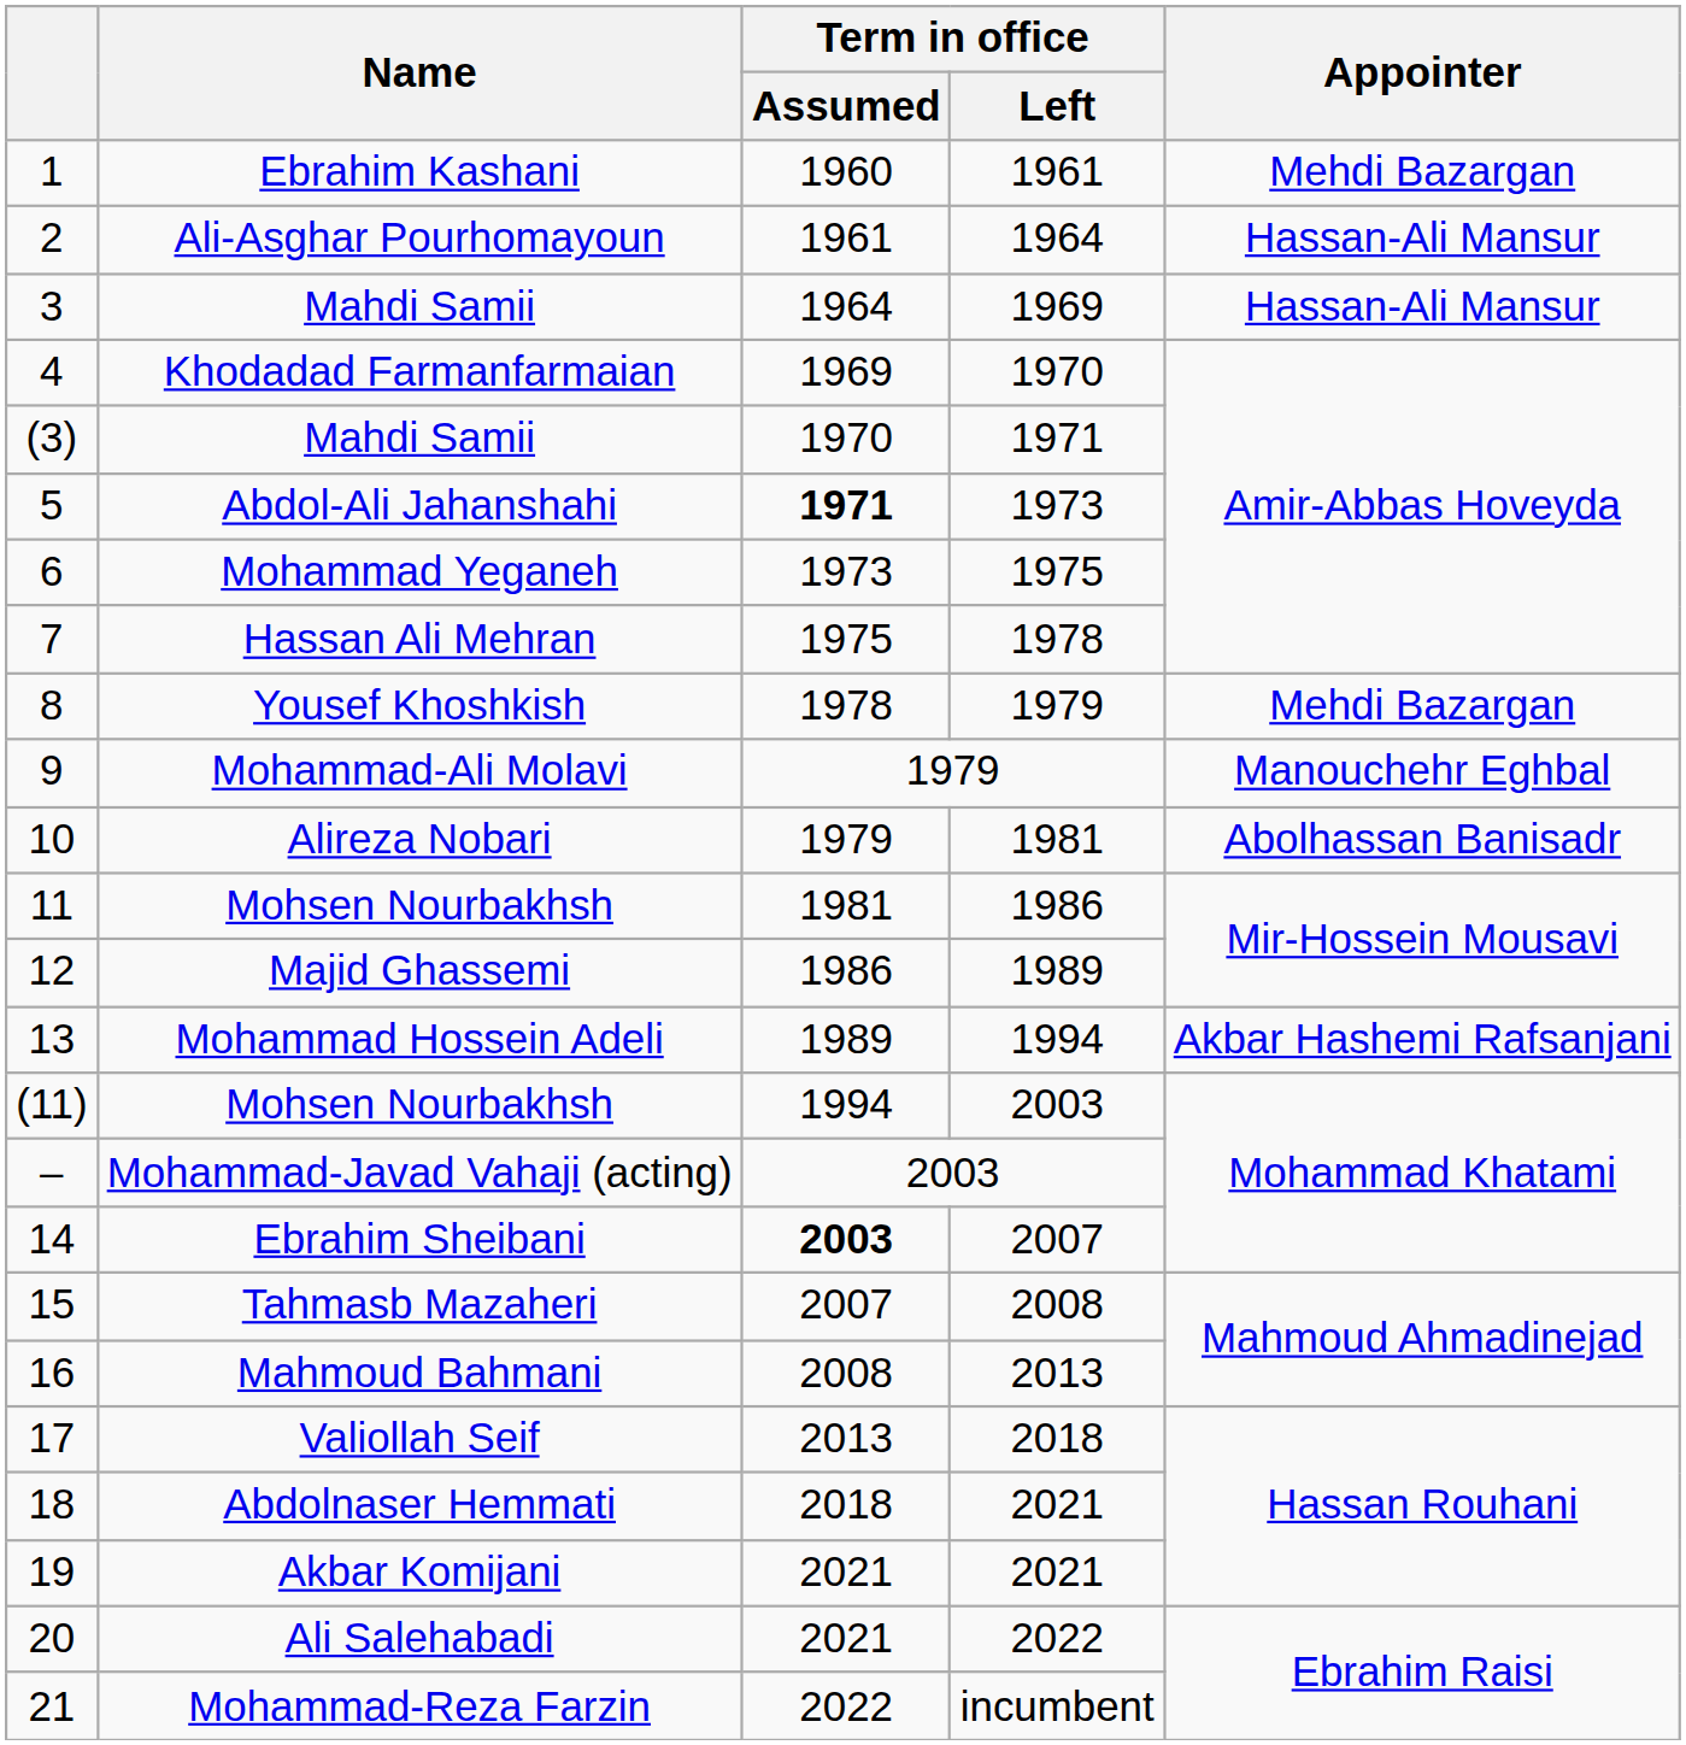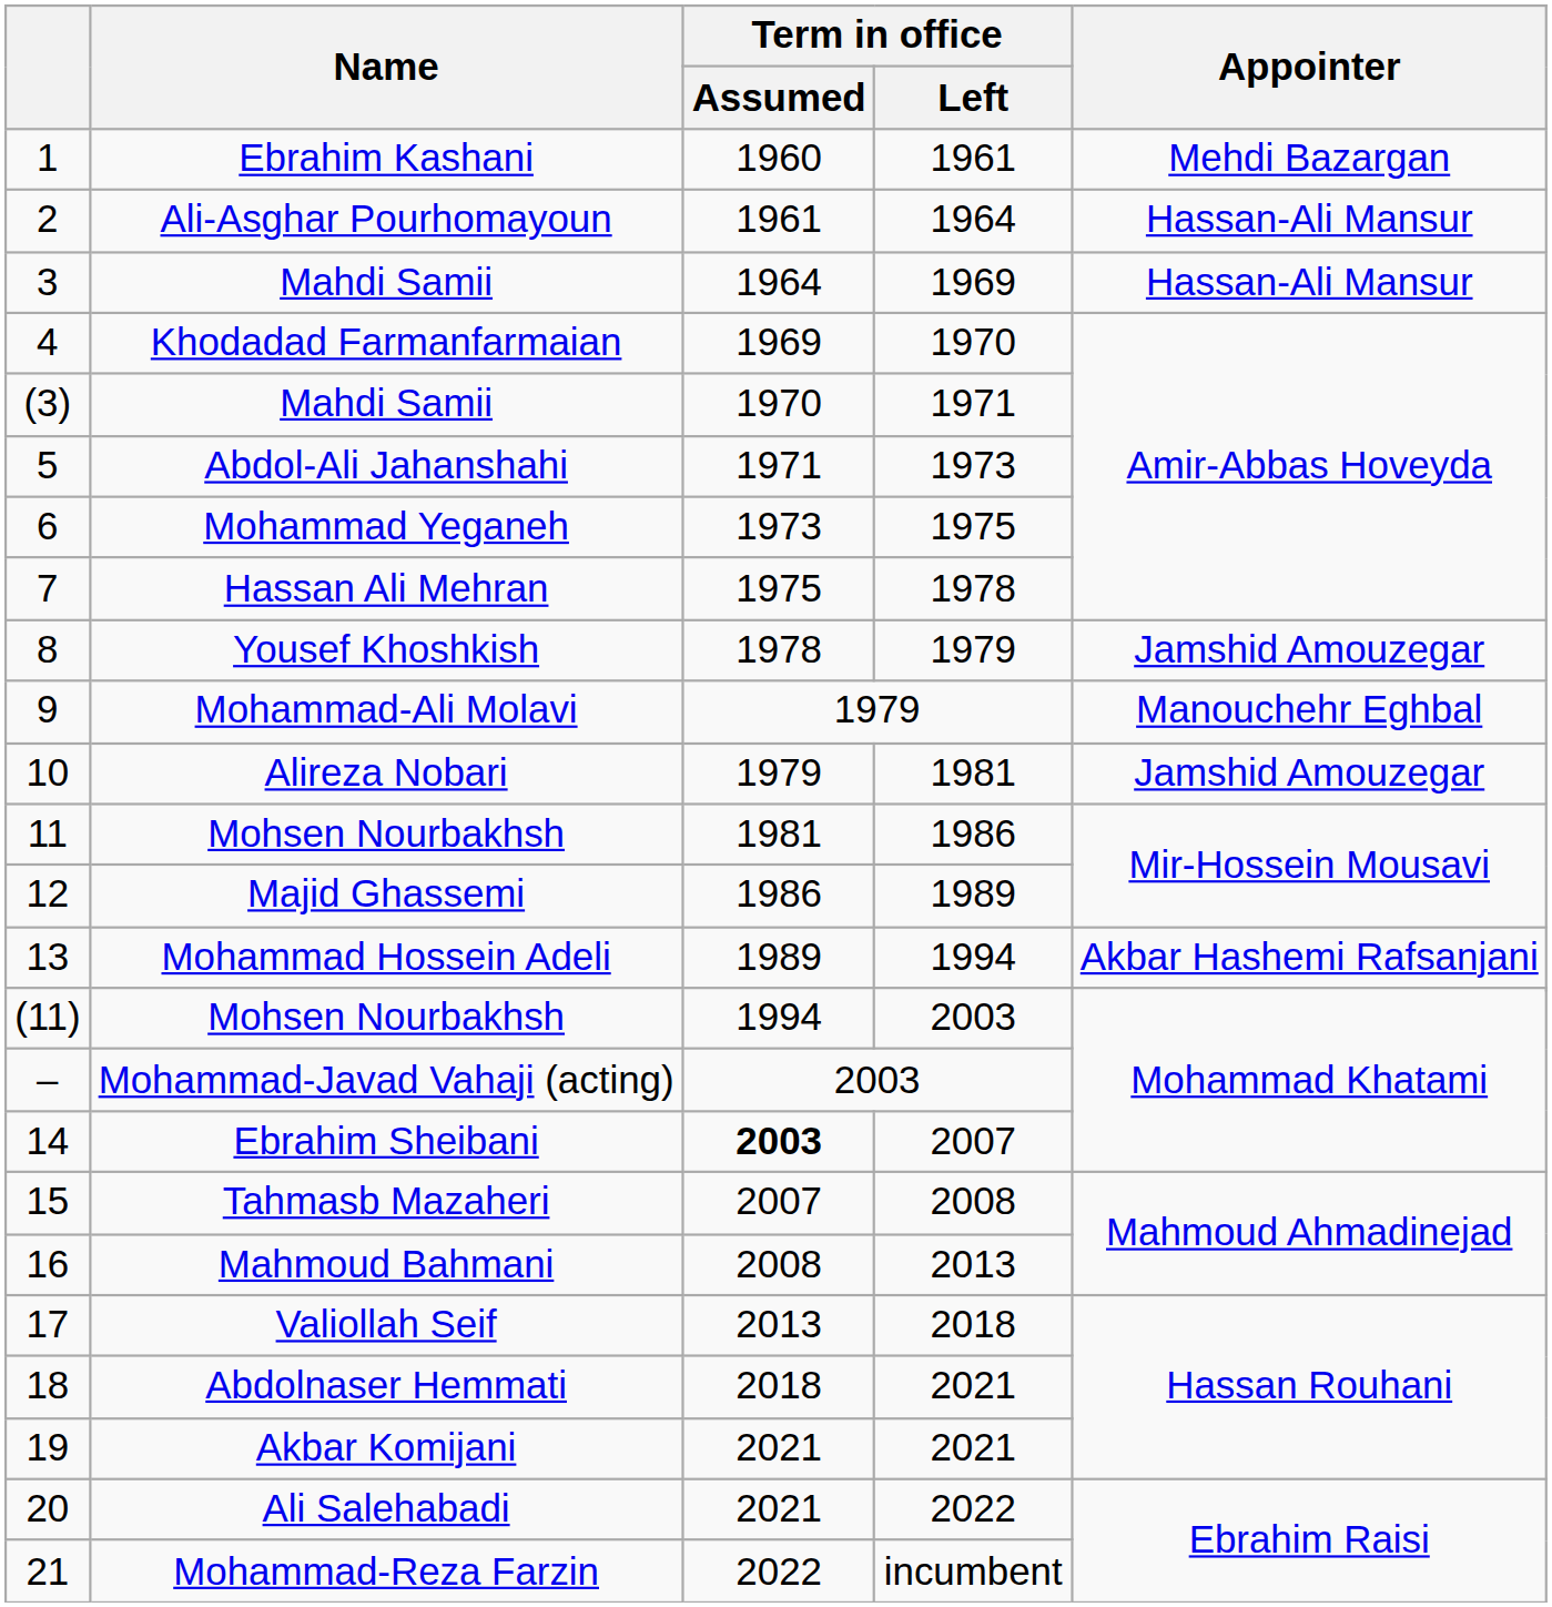 <table class="wikitable" style="text-align: center;">
 <tr>
 <th rowspan="2"></th>
 <th rowspan="2">Name</th>
 <th colspan="2">Term in office</th>
 <th rowspan="2">Appointer</th>
 </tr>
 <tr>
 <th>Assumed</th>
 <th>Left</th>
 </tr>
 <tr>
 <td>1</td>
 <td><a href='#'>Ebrahim Kashani</a></td>
 <td>1960</td>
 <td>1961</td>
 <td><a href='#'>Mehdi Bazargan</a></td>
 </tr>
 <tr>
 <td>2</td>
 <td><a href='#'>Ali-Asghar Pourhomayoun</a></td>
 <td>1961</td>
 <td>1964</td>
 <td><a href='#'>Hassan-Ali Mansur</a></td>
 </tr>
 <tr>
 <td>3</td>
 <td><a href='#'>Mahdi Samii</a></td>
 <td>1964</td>
 <td>1969</td>
 <td><a href='#'>Hassan-Ali Mansur</a></td>
 </tr>
 <tr>
 <td>4</td>
 <td><a href='#'>Khodadad Farmanfarmaian</a></td>
 <td>1969</td>
 <td>1970</td>
 <td rowspan="5"><a href='#'>Amir-Abbas Hoveyda</a></td>
 </tr>
 <tr>
 <td>(3)</td>
 <td><a href='#'>Mahdi Samii</a></td>
 <td>1970</td>
 <td>1971</td>
 </tr>
 <tr>
 <td>5</td>
 <td><a href='#'>Abdol-Ali Jahanshahi</a></td>
-<td><strong>1971</strong></td>
+<td>1971</td>
 <td>1973</td>
 </tr>
 <tr>
 <td>6</td>
 <td><a href='#'>Mohammad Yeganeh</a></td>
 <td>1973</td>
 <td>1975</td>
 </tr>
 <tr>
 <td>7</td>
 <td><a href='#'>Hassan Ali Mehran</a></td>
 <td>1975</td>
 <td>1978</td>
 </tr>
 <tr>
 <td>8</td>
 <td><a href='#'>Yousef Khoshkish</a></td>
 <td>1978</td>
 <td>1979</td>
-<td><a href='#'>Mehdi Bazargan</a></td>
+<td><a href='#'>Jamshid Amouzegar</a></td>
 </tr>
 <tr>
 <td>9</td>
 <td><a href='#'>Mohammad-Ali Molavi</a></td>
 <td colspan="2" style="text-align:center;">1979</td>
 <td><a href='#'>Manouchehr Eghbal</a></td>
 </tr>
 <tr>
 <td>10</td>
 <td><a href='#'>Alireza Nobari</a></td>
 <td>1979</td>
 <td>1981</td>
-<td><a href='#'>Abolhassan Banisadr</a></td>
+<td><a href='#'>Jamshid Amouzegar</a></td>
 </tr>
 <tr>
 <td>11</td>
 <td><a href='#'>Mohsen Nourbakhsh</a></td>
 <td>1981</td>
 <td>1986</td>
 <td rowspan="2"><a href='#'>Mir-Hossein Mousavi</a></td>
 </tr>
 <tr>
 <td>12</td>
 <td><a href='#'>Majid Ghassemi</a></td>
 <td>1986</td>
 <td>1989</td>
 </tr>
 <tr>
 <td>13</td>
 <td><a href='#'>Mohammad Hossein Adeli</a></td>
 <td>1989</td>
 <td>1994</td>
 <td rowspan="2"><a href='#'>Akbar Hashemi Rafsanjani</a></td>
 </tr>
 <tr>
 <td rowspan="2">(11)</td>
 <td rowspan="2"><a href='#'>Mohsen Nourbakhsh</a></td>
 <td rowspan="2">1994</td>
 <td rowspan="2">2003</td>
 </tr>
 <tr>
 <td rowspan="3"><a href='#'>Mohammad Khatami</a></td>
 </tr>
 <tr>
 <td>–</td>
 <td><a href='#'>Mohammad-Javad Vahaji</a> (acting)</td>
 <td colspan="2" style="text-align:center;">2003</td>
 </tr>
 <tr>
 <td>14</td>
 <td><a href='#'>Ebrahim Sheibani</a></td>
 <td><strong>2003</strong></td>
 <td>2007</td>
 </tr>
 <tr>
 <td>15</td>
 <td><a href='#'>Tahmasb Mazaheri</a></td>
 <td>2007</td>
 <td>2008</td>
 <td rowspan="2"><a href='#'>Mahmoud Ahmadinejad</a></td>
 </tr>
 <tr>
 <td>16</td>
 <td><a href='#'>Mahmoud Bahmani</a></td>
 <td>2008</td>
 <td>2013</td>
 </tr>
 <tr>
 <td>17</td>
 <td><a href='#'>Valiollah Seif</a></td>
 <td>2013</td>
 <td>2018</td>
 <td rowspan="3"><a href='#'>Hassan Rouhani</a></td>
 </tr>
 <tr>
 <td>18</td>
 <td><a href='#'>Abdolnaser Hemmati</a></td>
 <td>2018</td>
 <td>2021</td>
 </tr>
 <tr>
 <td>19</td>
 <td><a href='#'>Akbar Komijani</a></td>
 <td>2021</td>
 <td>2021</td>
 </tr>
 <tr>
 <td>20</td>
 <td><a href='#'>Ali Salehabadi</a></td>
 <td>2021</td>
 <td>2022</td>
 <td rowspan="2"><a href='#'>Ebrahim Raisi</a></td>
 </tr>
 <tr>
 <td>21</td>
 <td><a href='#'>Mohammad-Reza Farzin</a></td>
 <td>2022</td>
 <td>incumbent</td>
 </tr>
 </table>
